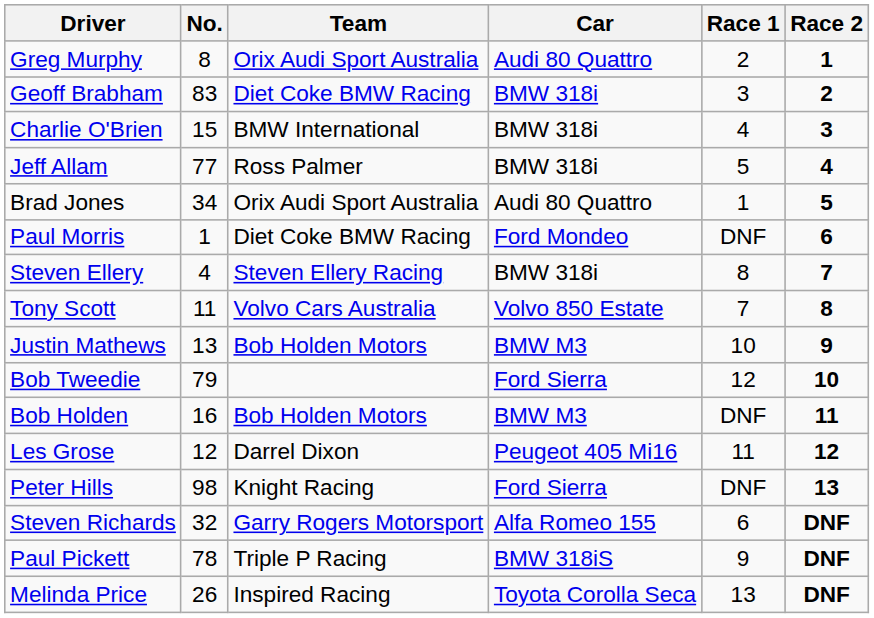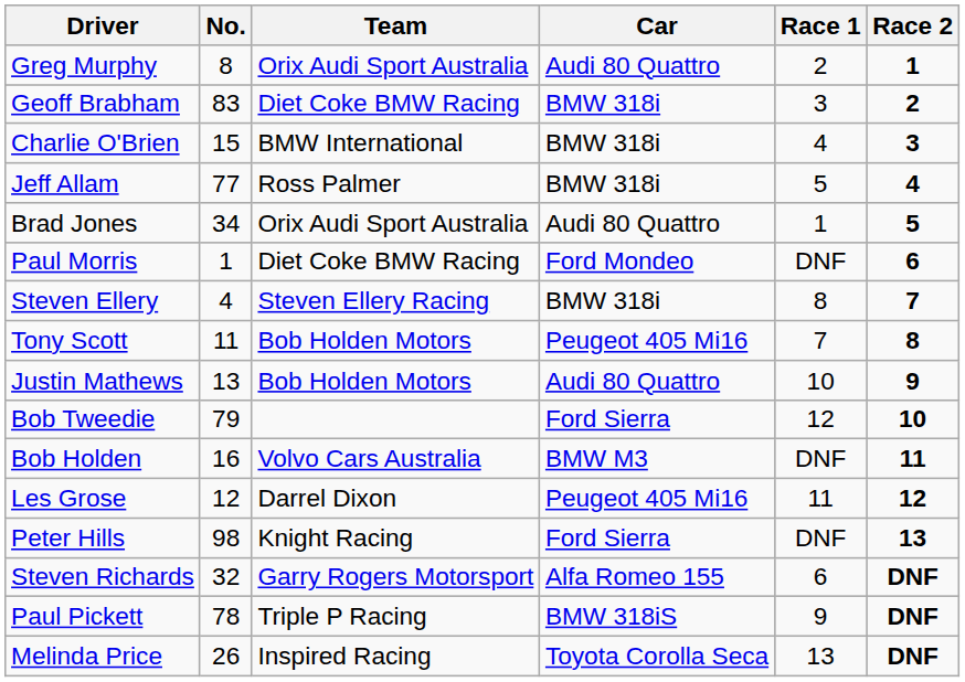 <table class="wikitable" style="font-size: 90%">
 <tr>
 <th>Driver</th>
 <th>No.</th>
 <th>Team</th>
 <th>Car</th>
 <th>Race 1</th>
 <th>Race 2</th>
 </tr>
 <tr>
 <td> <a href='#'>Greg Murphy</a></td>
 <td align="center">8</td>
 <td><a href='#'>Orix Audi Sport Australia</a></td>
 <td><a href='#'>Audi 80 Quattro</a></td>
 <td align="center">2</td>
 <td align="center"><strong>1</strong></td>
 </tr>
 <tr>
 <td> <a href='#'>Geoff Brabham</a></td>
 <td align="center">83</td>
 <td><a href='#'>Diet Coke BMW Racing</a></td>
 <td><a href='#'>BMW 318i</a></td>
 <td align="center">3</td>
 <td align="center"><strong>2</strong></td>
 </tr>
 <tr>
 <td> <a href='#'>Charlie O'Brien</a></td>
 <td align="center">15</td>
 <td>BMW International</td>
 <td>BMW 318i</td>
 <td align="center">4</td>
 <td align="center"><strong>3</strong></td>
 </tr>
 <tr>
 <td> <a href='#'>Jeff Allam</a></td>
 <td align="center">77</td>
 <td>Ross Palmer</td>
 <td>BMW 318i</td>
 <td align="center">5</td>
 <td align="center"><strong>4</strong></td>
 </tr>
 <tr>
 <td> Brad Jones</td>
 <td align="center">34</td>
 <td>Orix Audi Sport Australia</td>
 <td>Audi 80 Quattro</td>
 <td align="center">1</td>
 <td align="center"><strong>5</strong></td>
 </tr>
 <tr>
 <td> <a href='#'>Paul Morris</a></td>
 <td align="center">1</td>
 <td>Diet Coke BMW Racing</td>
 <td><a href='#'>Ford Mondeo</a></td>
 <td align="center">DNF</td>
 <td align="center"><strong>6</strong></td>
 </tr>
 <tr>
 <td> <a href='#'>Steven Ellery</a></td>
 <td align="center">4</td>
 <td><a href='#'>Steven Ellery Racing</a></td>
 <td>BMW 318i</td>
 <td align="center">8</td>
 <td align="center"><strong>7</strong></td>
 </tr>
 <tr>
 <td> <a href='#'>Tony Scott</a></td>
 <td align="center">11</td>
-<td><a href='#'>Volvo Cars Australia</a></td>
-<td><a href='#'>Volvo 850 Estate</a></td>
+<td><a href='#'>Bob Holden Motors</a></td>
+<td><a href='#'>Peugeot 405 Mi16</a></td>
 <td align="center">7</td>
 <td align="center"><strong>8</strong></td>
 </tr>
 <tr>
 <td> <a href='#'>Justin Mathews</a></td>
 <td align="center">13</td>
 <td><a href='#'>Bob Holden Motors</a></td>
-<td><a href='#'>BMW M3</a></td>
+<td><a href='#'>Audi 80 Quattro</a></td>
 <td align="center">10</td>
 <td align="center"><strong>9</strong></td>
 </tr>
 <tr>
 <td> <a href='#'>Bob Tweedie</a></td>
 <td align="center">79</td>
 <td></td>
 <td><a href='#'>Ford Sierra</a></td>
 <td align="center">12</td>
 <td align="center"><strong>10</strong></td>
 </tr>
 <tr>
 <td> <a href='#'>Bob Holden</a></td>
 <td align="center">16</td>
-<td><a href='#'>Bob Holden Motors</a></td>
+<td><a href='#'>Volvo Cars Australia</a></td>
 <td><a href='#'>BMW M3</a></td>
 <td align="center">DNF</td>
 <td align="center"><strong>11</strong></td>
 </tr>
 <tr>
 <td> <a href='#'>Les Grose</a></td>
 <td align="center">12</td>
 <td>Darrel Dixon</td>
 <td><a href='#'>Peugeot 405 Mi16</a></td>
 <td align="center">11</td>
 <td align="center"><strong>12</strong></td>
 </tr>
 <tr>
 <td> <a href='#'>Peter Hills</a></td>
 <td align="center">98</td>
 <td>Knight Racing</td>
 <td><a href='#'>Ford Sierra</a></td>
 <td align="center">DNF</td>
 <td align="center"><strong>13</strong></td>
 </tr>
 <tr>
 <td> <a href='#'>Steven Richards</a></td>
 <td align="center">32</td>
 <td><a href='#'>Garry Rogers Motorsport</a></td>
 <td><a href='#'>Alfa Romeo 155</a></td>
 <td align="center">6</td>
 <td align="center"><strong>DNF</strong></td>
 </tr>
 <tr>
 <td> <a href='#'>Paul Pickett</a></td>
 <td align="center">78</td>
 <td>Triple P Racing</td>
 <td><a href='#'>BMW 318iS</a></td>
 <td align="center">9</td>
 <td align="center"><strong>DNF</strong></td>
 </tr>
 <tr>
 <td> <a href='#'>Melinda Price</a></td>
 <td align="center">26</td>
 <td>Inspired Racing</td>
 <td><a href='#'>Toyota Corolla Seca</a></td>
 <td align="center">13</td>
 <td align="center"><strong>DNF</strong></td>
 </tr>
 </table>
